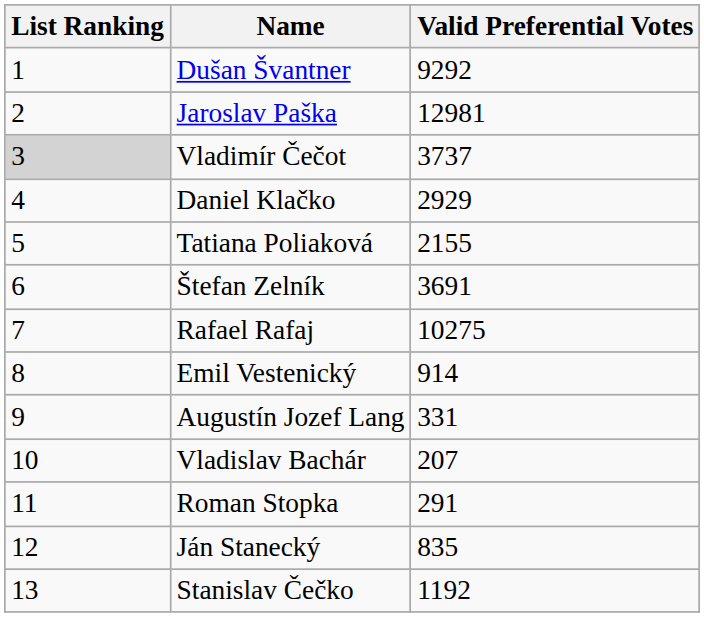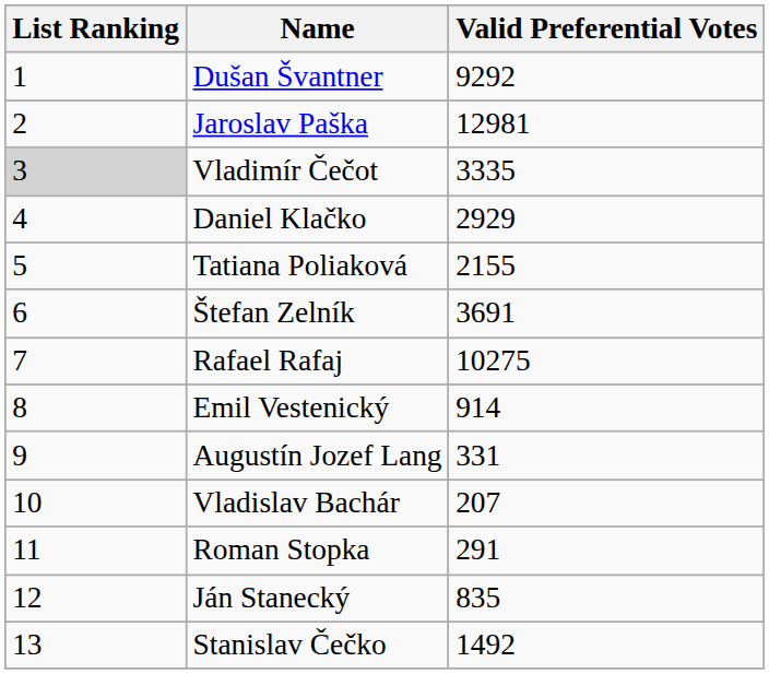 <table class="wikitable sortable">
 <tr class=>
 <th>List Ranking</th>
 <th>Name</th>
 <th>Valid Preferential Votes</th>
 </tr>
 <tr>
 <td>1</td>
 <td><a href='#'>Dušan Švantner</a></td>
 <td>9292</td>
 </tr>
 <tr>
 <td>2</td>
 <td><a href='#'>Jaroslav Paška</a></td>
 <td>12981</td>
 </tr>
 <tr>
 <td style="background: lightgrey;">3</td>
 <td>Vladimír Čečot</td>
-<td>3737</td>
+<td>3335</td>
 </tr>
 <tr>
 <td>4</td>
 <td>Daniel Klačko</td>
 <td>2929</td>
 </tr>
 <tr>
 <td>5</td>
 <td>Tatiana Poliaková</td>
 <td>2155</td>
 </tr>
 <tr>
 <td>6</td>
 <td>Štefan Zelník</td>
 <td>3691</td>
 </tr>
 <tr>
 <td>7</td>
 <td>Rafael Rafaj</td>
 <td>10275</td>
 </tr>
 <tr>
 <td>8</td>
 <td>Emil Vestenický</td>
 <td>914</td>
 </tr>
 <tr>
 <td>9</td>
 <td>Augustín Jozef Lang</td>
 <td>331</td>
 </tr>
 <tr>
 <td>10</td>
 <td>Vladislav Bachár</td>
 <td>207</td>
 </tr>
 <tr>
 <td>11</td>
 <td>Roman Stopka</td>
 <td>291</td>
 </tr>
 <tr>
 <td>12</td>
 <td>Ján Stanecký</td>
 <td>835</td>
 </tr>
 <tr>
 <td>13</td>
 <td>Stanislav Čečko</td>
-<td>1192</td>
+<td>1492</td>
 </tr>
 </table>
